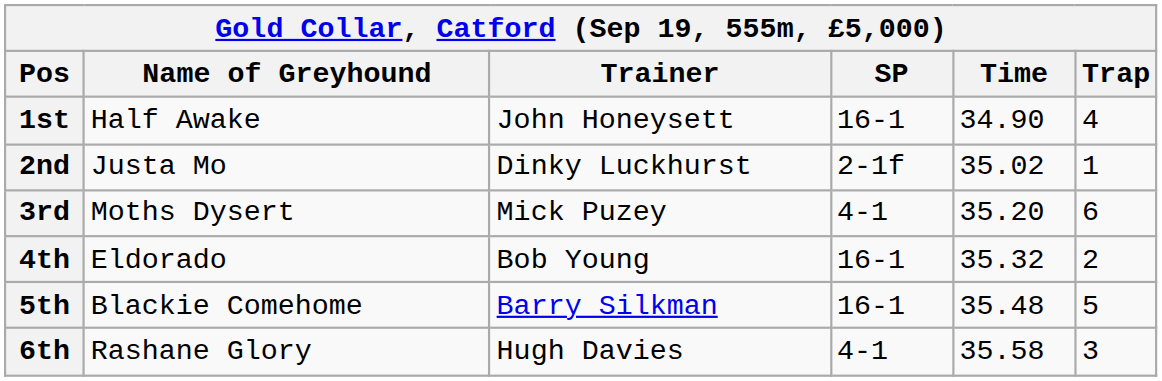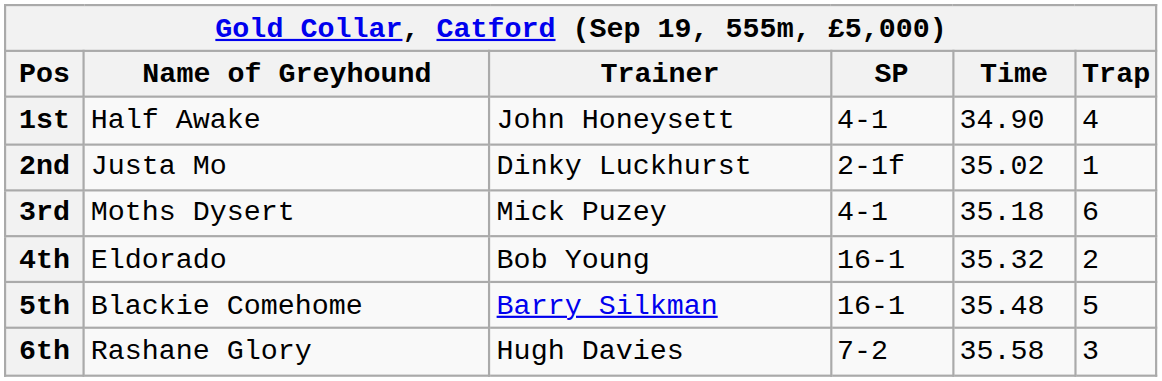 <table class="wikitable">
 <tr>
 <th colspan="6"><a href='#'>Gold Collar</a>, <a href='#'>Catford</a> (Sep 19, 555m, £5,000)</th>
 </tr>
 <tr>
 <th width=30>Pos</th>
 <th width=180>Name of Greyhound</th>
 <th width=150>Trainer</th>
 <th width=50>SP</th>
 <th width=50>Time</th>
 <th width=30>Trap</th>
 </tr>
 <tr>
 <th>1st</th>
 <td>Half Awake</td>
 <td>John Honeysett</td>
-<td>16-1</td>
+<td>4-1</td>
 <td>34.90</td>
 <td>4</td>
 </tr>
 <tr>
 <th>2nd</th>
 <td>Justa Mo</td>
 <td>Dinky Luckhurst</td>
 <td>2-1f</td>
 <td>35.02</td>
 <td>1</td>
 </tr>
 <tr>
 <th>3rd</th>
 <td>Moths Dysert</td>
 <td>Mick Puzey</td>
 <td>4-1</td>
-<td>35.20</td>
+<td>35.18</td>
 <td>6</td>
 </tr>
 <tr>
 <th>4th</th>
 <td>Eldorado</td>
 <td>Bob Young</td>
 <td>16-1</td>
 <td>35.32</td>
 <td>2</td>
 </tr>
 <tr>
 <th>5th</th>
 <td>Blackie Comehome</td>
 <td><a href='#'>Barry Silkman</a></td>
 <td>16-1</td>
 <td>35.48</td>
 <td>5</td>
 </tr>
 <tr>
 <th>6th</th>
 <td>Rashane Glory</td>
 <td>Hugh Davies</td>
-<td>4-1</td>
+<td>7-2</td>
 <td>35.58</td>
 <td>3</td>
 </tr>
 </table>
